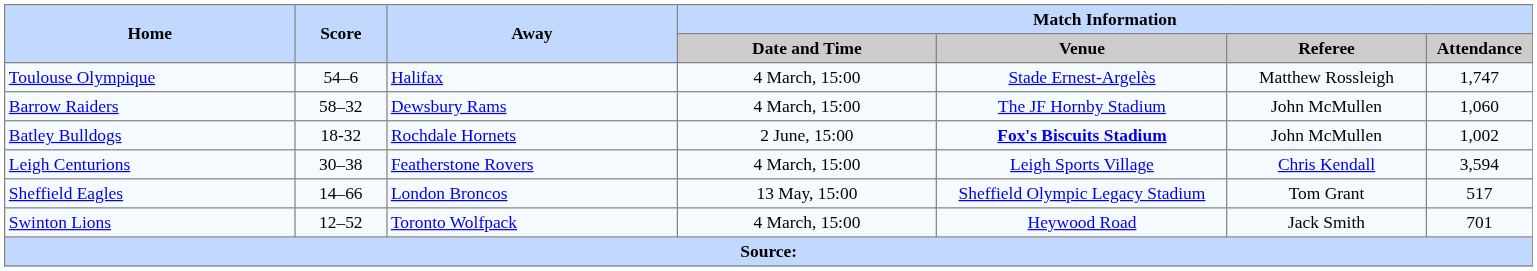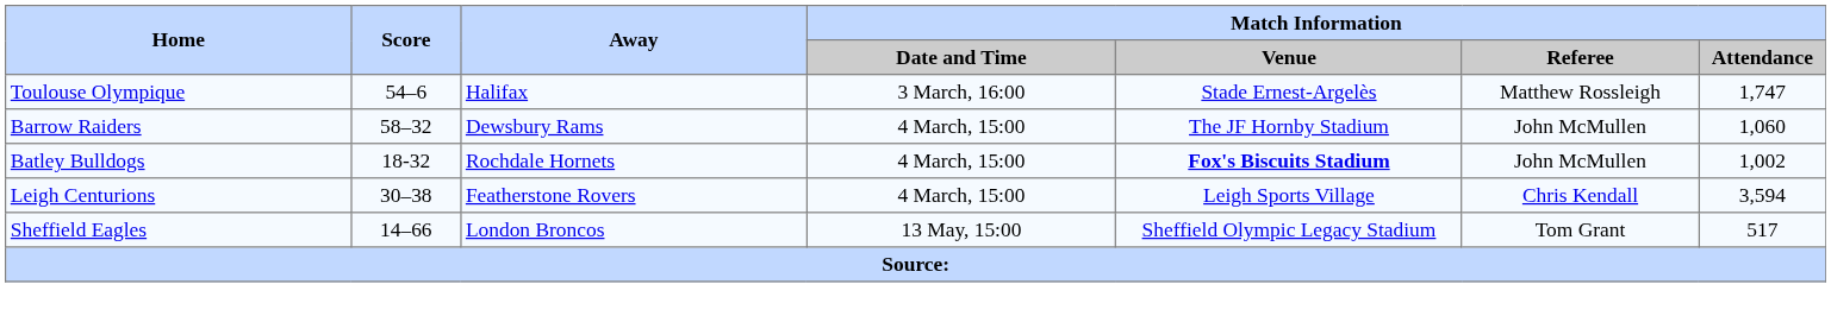 <table border="1" cellpadding="3" cellspacing="0" style="border-collapse:collapse; font-size:90%; text-align:center; width:100%;">
 <tr style="background:#c1d8ff;">
 <th rowspan="2" style="width:19%;">Home</th>
 <th rowspan="2" style="width:6%;">Score</th>
 <th rowspan="2" style="width:19%;">Away</th>
 <th colspan=4>Match Information</th>
 </tr>
 <tr style="background:#ccc;">
 <th width=17%>Date and Time</th>
 <th width=19%>Venue</th>
 <th width=13%>Referee</th>
 <th width=7%>Attendance</th>
 </tr>
 <tr style="background:#f5faff;">
 <td align=left> <a href='#'>Toulouse Olympique</a></td>
 <td>54–6</td>
 <td align=left> <a href='#'>Halifax</a></td>
-<td>4 March, 15:00</td>
+<td>3 March, 16:00</td>
 <td><a href='#'>Stade Ernest-Argelès</a></td>
 <td>Matthew Rossleigh</td>
 <td>1,747</td>
 </tr>
 <tr style="background:#f5faff;">
 <td align=left> <a href='#'>Barrow Raiders</a></td>
 <td>58–32</td>
 <td align=left> <a href='#'>Dewsbury Rams</a></td>
 <td>4 March, 15:00</td>
 <td><a href='#'>The JF Hornby Stadium</a></td>
 <td>John McMullen</td>
 <td>1,060</td>
 </tr>
 <tr style="background:#f5faff;">
 <td align=left> <a href='#'>Batley Bulldogs</a></td>
 <td>18-32</td>
 <td align=left> <a href='#'>Rochdale Hornets</a></td>
-<td>2 June, 15:00</td>
+<td>4 March, 15:00</td>
 <td><strong><a href='#'>Fox's Biscuits Stadium</a></strong></td>
 <td>John McMullen</td>
 <td>1,002</td>
 </tr>
 <tr style="background:#f5faff;">
 <td align=left> <a href='#'>Leigh Centurions</a></td>
 <td>30–38</td>
 <td align=left> <a href='#'>Featherstone Rovers</a></td>
 <td>4 March, 15:00</td>
 <td><a href='#'>Leigh Sports Village</a></td>
 <td><a href='#'>Chris Kendall</a></td>
 <td>3,594</td>
 </tr>
 <tr style="background:#f5faff;">
 <td align=left> <a href='#'>Sheffield Eagles</a></td>
 <td>14–66 </td>
 <td align=left> <a href='#'>London Broncos</a></td>
 <td>13 May, 15:00</td>
 <td><a href='#'>Sheffield Olympic Legacy Stadium</a></td>
 <td>Tom Grant</td>
 <td>517</td>
 </tr>
-<tr style="background:#f5faff;">
-<td align=left> <a href='#'>Swinton Lions</a></td>
-<td>12–52</td>
-<td align=left> <a href='#'>Toronto Wolfpack</a></td>
-<td>4 March, 15:00</td>
-<td><a href='#'>Heywood Road</a></td>
-<td>Jack Smith</td>
-<td>701</td>
-</tr>
 <tr style="background:#c1d8ff;">
 <th colspan=7>Source:</th>
 </tr>
 </table>
